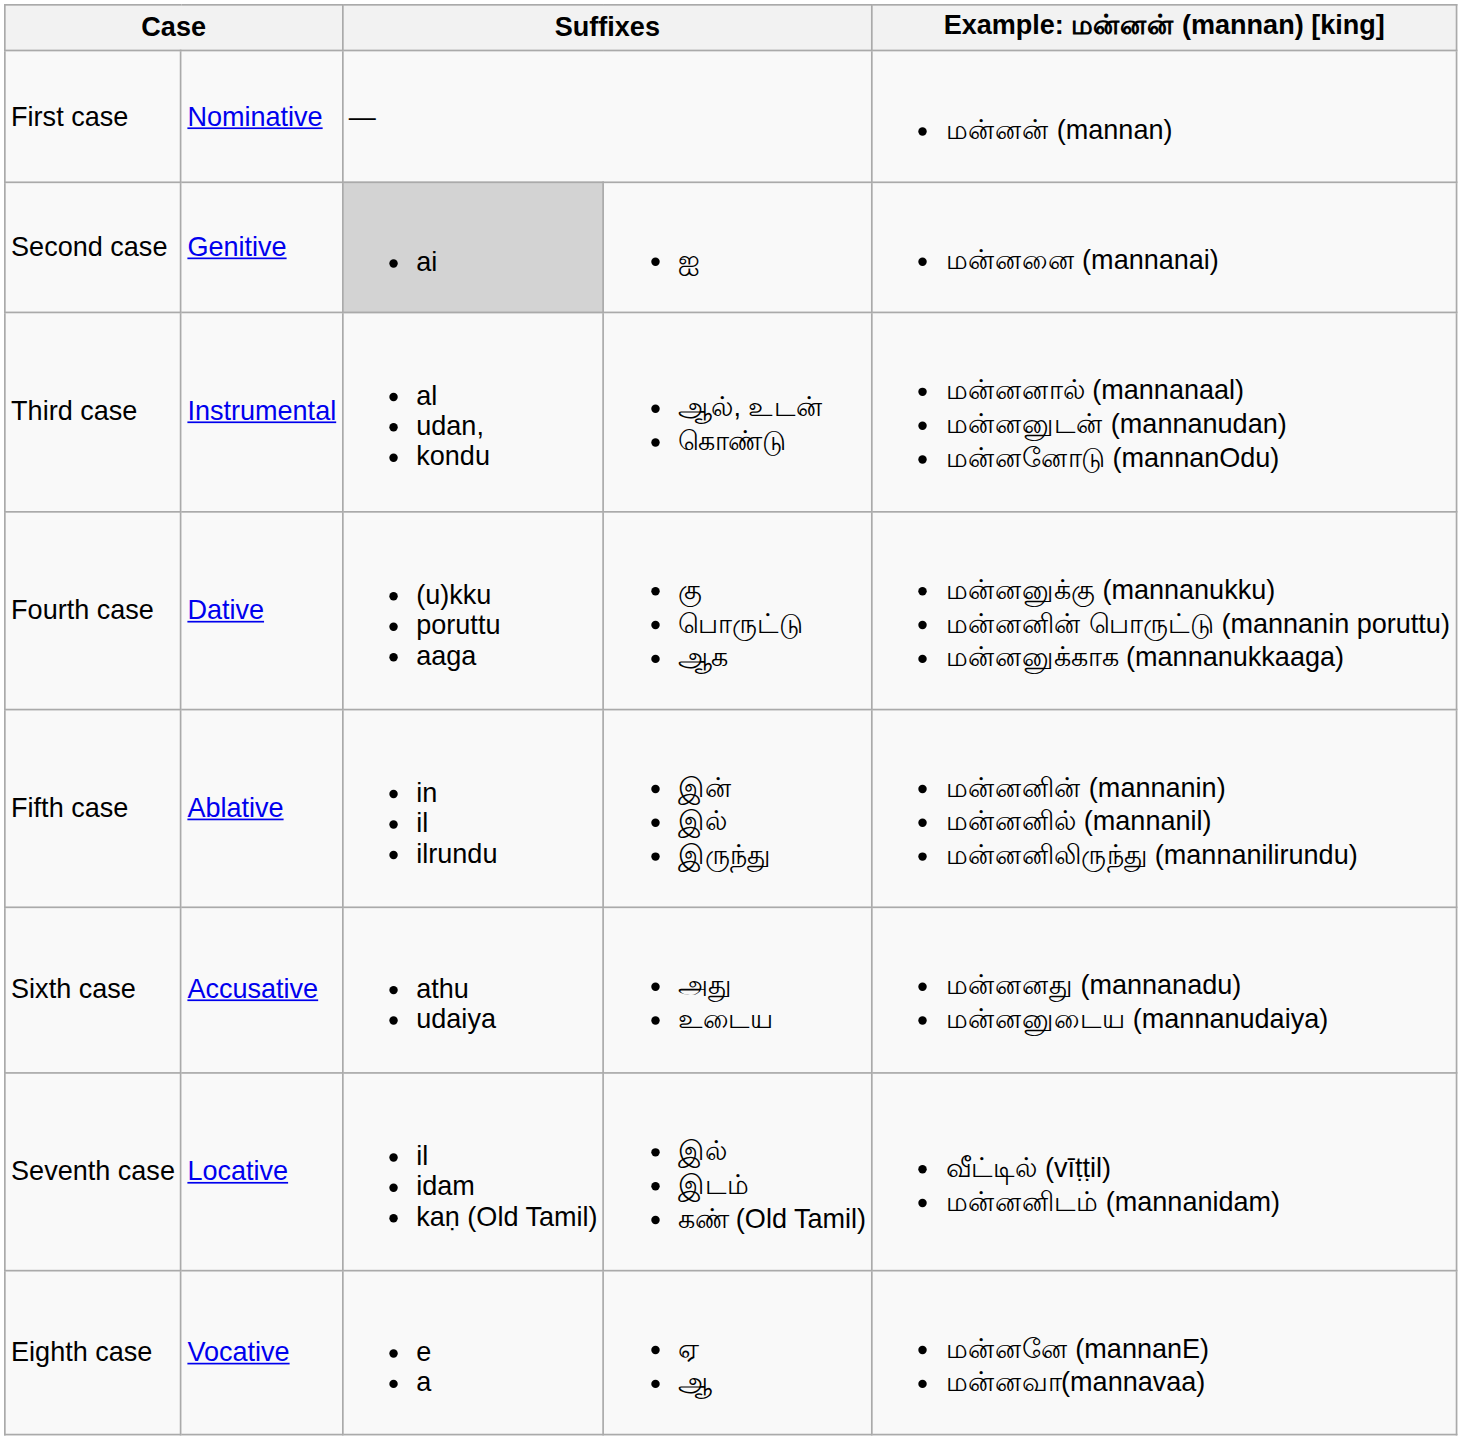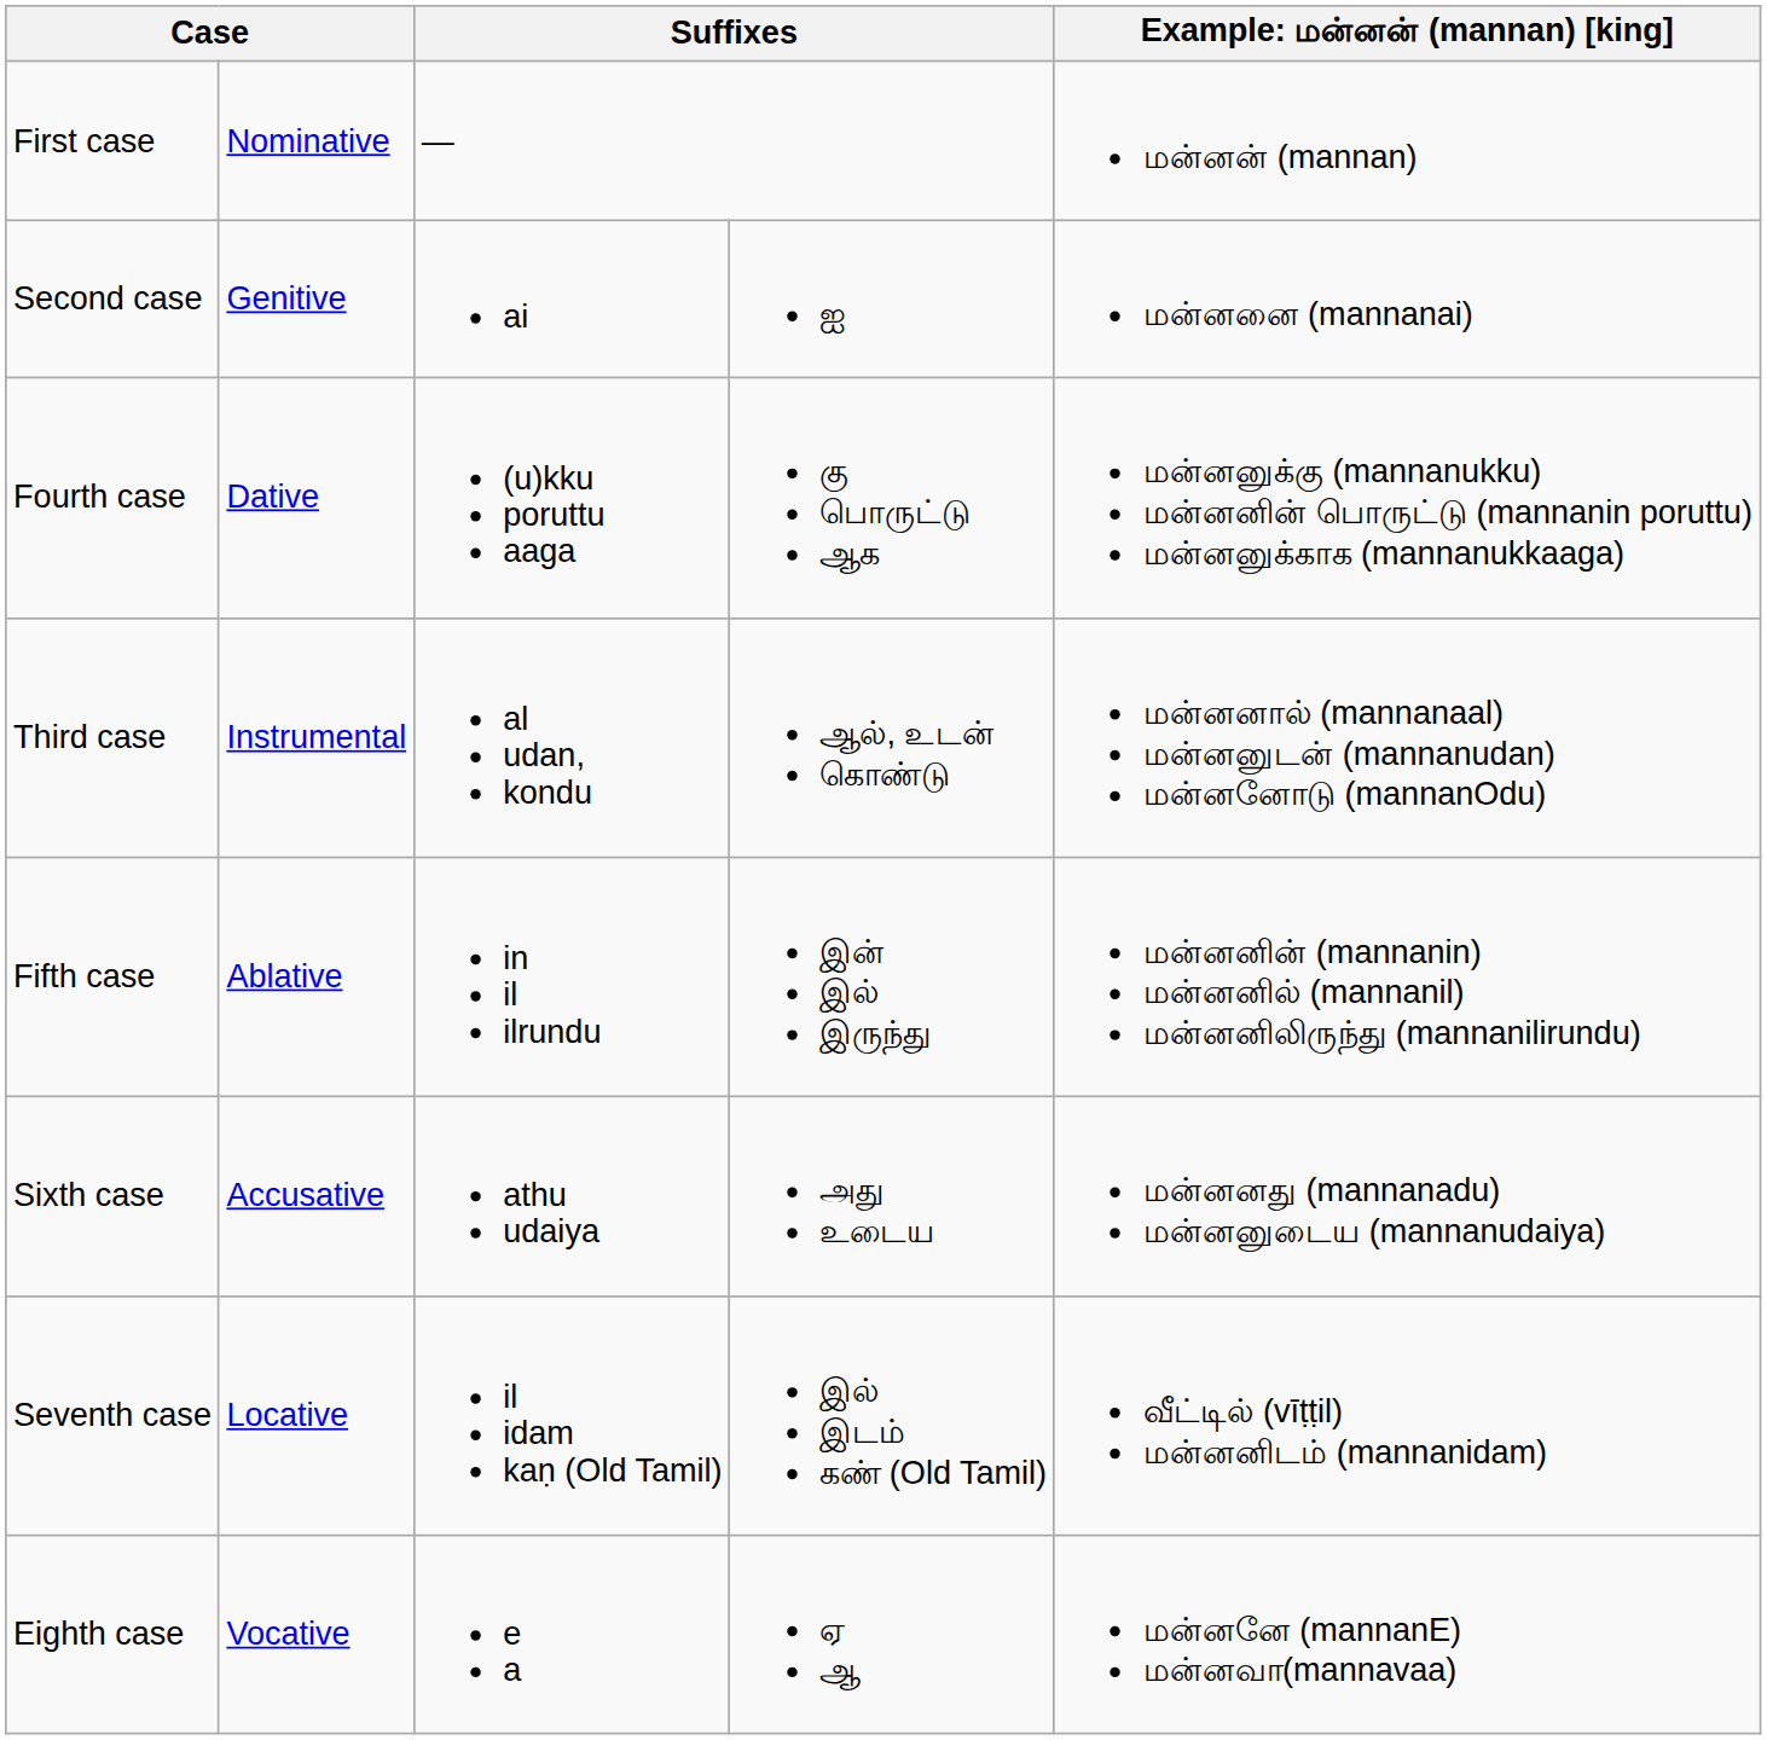 <table class="wikitable">
 <tr>
 <th colspan="2">Case</th>
 <th colspan="2">Suffixes</th>
 <th>Example: மன்னன் (mannan) [king]</th>
 </tr>
 <tr>
 <td>First case</td>
 <td><a href='#'>Nominative</a></td>
 <td colspan="2">—</td>
 <td><br><ul><li>மன்னன் (mannan)</li></ul></td>
 </tr>
 <tr>
 <td>Second case</td>
 <td><a href='#'>Genitive</a></td>
-<td style="background: lightgrey;"><br><ul><li>ai</li></ul></td>
+<td><br><ul><li>ai</li></ul></td>
 <td><br><ul><li>ஐ</li></ul></td>
 <td><br><ul><li>மன்னனை (mannanai)</li></ul></td>
+</tr>
+<tr>
+<td>Fourth case</td>
+<td><a href='#'>Dative</a></td>
+<td><br><ul><li>(u)kku</li><li>poruttu</li><li>aaga</li></ul></td>
+<td><br><ul><li>கு</li><li>பொருட்டு</li><li>ஆக</li></ul></td>
+<td><br><ul><li>மன்னனுக்கு (mannanukku)</li><li>மன்னனின்  பொருட்டு (mannanin poruttu)</li><li>மன்னனுக்காக (mannanukkaaga)</li></ul></td>
 </tr>
 <tr>
 <td>Third case</td>
 <td><a href='#'>Instrumental</a></td>
 <td><br><ul><li>al</li><li>udan,</li><li>kondu</li></ul></td>
 <td><br><ul><li>ஆல், உடன்</li><li>கொண்டு</li></ul></td>
 <td><br><ul><li>மன்னனால் (mannanaal)</li><li>மன்னனுடன் (mannanudan)</li><li>மன்னனோடு (mannanOdu)</li></ul></td>
-</tr>
-<tr>
-<td>Fourth case</td>
-<td><a href='#'>Dative</a></td>
-<td><br><ul><li>(u)kku</li><li>poruttu</li><li>aaga</li></ul></td>
-<td><br><ul><li>கு</li><li>பொருட்டு</li><li>ஆக</li></ul></td>
-<td><br><ul><li>மன்னனுக்கு (mannanukku)</li><li>மன்னனின்  பொருட்டு (mannanin poruttu)</li><li>மன்னனுக்காக (mannanukkaaga)</li></ul></td>
 </tr>
 <tr>
 <td>Fifth case</td>
 <td><a href='#'>Ablative</a></td>
 <td><br><ul><li>in</li><li>il</li><li>ilrundu</li></ul></td>
 <td><br><ul><li>இன்</li><li>இல்</li><li>இருந்து</li></ul></td>
 <td><br><ul><li>மன்னனின் (mannanin)</li><li>மன்னனில் (mannanil)</li><li>மன்னனிலிருந்து (mannanilirundu)</li></ul></td>
 </tr>
 <tr>
 <td>Sixth case</td>
 <td><a href='#'>Accusative</a></td>
 <td><br><ul><li>athu</li><li>udaiya</li></ul></td>
 <td><br><ul><li>அது</li><li>உடைய</li></ul></td>
 <td><br><ul><li>மன்னனது (mannanadu)</li><li>மன்னனுடைய (mannanudaiya)</li></ul></td>
 </tr>
 <tr>
 <td>Seventh case</td>
 <td><a href='#'>Locative</a></td>
 <td><br><ul><li>il</li><li>idam</li><li>kaṇ (Old Tamil)</li></ul></td>
 <td><br><ul><li>இல்</li><li>இடம்</li><li>கண் (Old Tamil)</li></ul></td>
 <td><br><ul><li>வீட்டில் (vīṭṭil)</li><li>மன்னனிடம் (mannanidam)</li></ul></td>
 </tr>
 <tr>
 <td>Eighth case</td>
 <td><a href='#'>Vocative</a></td>
 <td><br><ul><li>e</li><li>a</li></ul></td>
 <td><br><ul><li>ஏ</li><li>ஆ</li></ul></td>
 <td><br><ul><li>மன்னனே (mannanE)</li><li>மன்னவா(mannavaa)</li></ul></td>
 </tr>
 </table>
